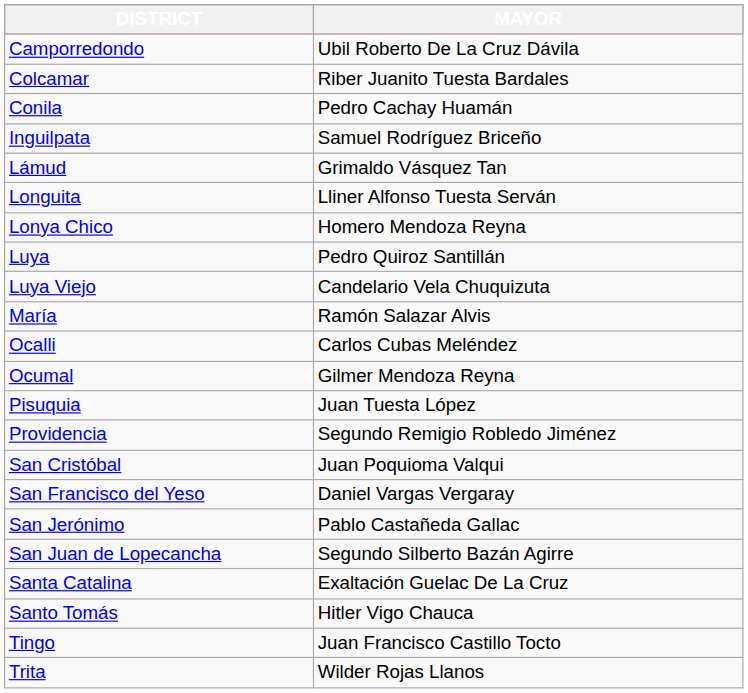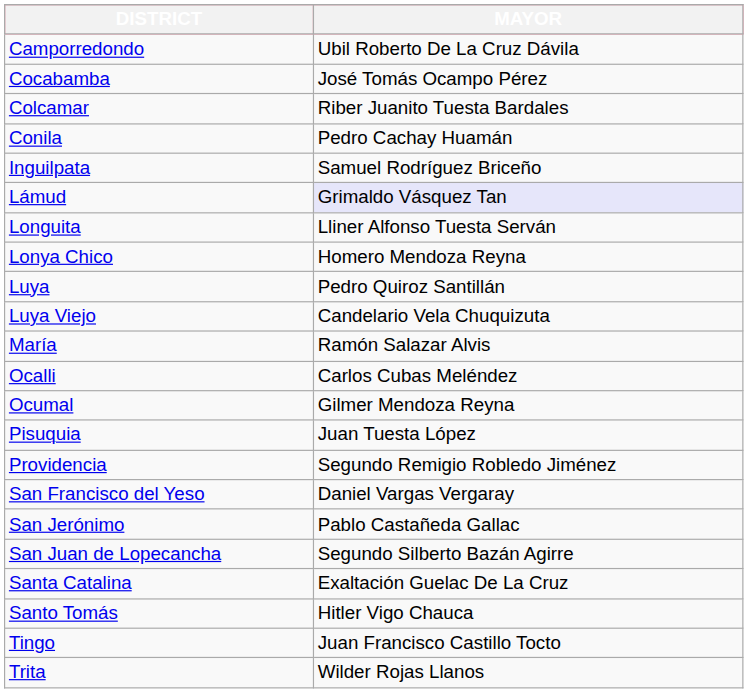 <table class="wikitable"; style="width:50%; height:200px" border="1">
 <tr>
 </tr>
 <tr style="background:Crimson; color:white">
 <th><strong>DISTRICT</strong></th>
 <th><strong>MAYOR</strong></th>
 </tr>
 <tr>
 <td><a href='#'>Camporredondo</a></td>
 <td>Ubil Roberto De La Cruz Dávila</td>
+</tr>
+<tr>
+<td><a href='#'>Cocabamba</a></td>
+<td>José Tomás Ocampo Pérez</td>
 </tr>
 <tr>
 <td><a href='#'>Colcamar</a></td>
 <td>Riber Juanito Tuesta Bardales</td>
 </tr>
 <tr>
 <td><a href='#'>Conila</a></td>
 <td>Pedro Cachay Huamán</td>
 </tr>
 <tr>
 <td><a href='#'>Inguilpata</a></td>
 <td>Samuel Rodríguez Briceño</td>
 </tr>
 <tr>
 <td><a href='#'>Lámud</a></td>
-<td>Grimaldo Vásquez Tan</td>
+<td style="background: lavender;">Grimaldo Vásquez Tan</td>
 </tr>
 <tr>
 <td><a href='#'>Longuita</a></td>
 <td>Lliner Alfonso Tuesta Serván</td>
 </tr>
 <tr>
 <td><a href='#'>Lonya Chico</a></td>
 <td>Homero Mendoza Reyna</td>
 </tr>
 <tr>
 <td><a href='#'>Luya</a></td>
 <td>Pedro Quiroz Santillán</td>
 </tr>
 <tr>
 <td><a href='#'>Luya Viejo</a></td>
 <td>Candelario Vela Chuquizuta</td>
 </tr>
 <tr>
 <td><a href='#'>María</a></td>
 <td>Ramón Salazar Alvis</td>
 </tr>
 <tr>
 <td><a href='#'>Ocalli</a></td>
 <td>Carlos Cubas Meléndez</td>
 </tr>
 <tr>
 <td><a href='#'>Ocumal</a></td>
 <td>Gilmer Mendoza Reyna</td>
 </tr>
 <tr>
 <td><a href='#'>Pisuquia</a></td>
 <td>Juan Tuesta López</td>
 </tr>
 <tr>
 <td><a href='#'>Providencia</a></td>
 <td>Segundo Remigio Robledo Jiménez</td>
 </tr>
 <tr>
-<td><a href='#'>San Cristóbal</a></td>
-<td>Juan Poquioma Valqui</td>
-</tr>
-<tr>
 <td><a href='#'>San Francisco del Yeso</a></td>
 <td>Daniel Vargas Vergaray</td>
 </tr>
 <tr>
 <td><a href='#'>San Jerónimo</a></td>
 <td>Pablo Castañeda Gallac</td>
 </tr>
 <tr>
 <td><a href='#'>San Juan de Lopecancha</a></td>
 <td>Segundo Silberto Bazán Agirre</td>
 </tr>
 <tr>
 <td><a href='#'>Santa Catalina</a></td>
 <td>Exaltación Guelac De La Cruz</td>
 </tr>
 <tr>
 <td><a href='#'>Santo Tomás</a></td>
 <td>Hitler Vigo Chauca</td>
 </tr>
 <tr>
 <td><a href='#'>Tingo</a></td>
 <td>Juan Francisco Castillo Tocto</td>
 </tr>
 <tr>
 <td><a href='#'>Trita</a></td>
 <td>Wilder Rojas Llanos</td>
 </tr>
 </table>
